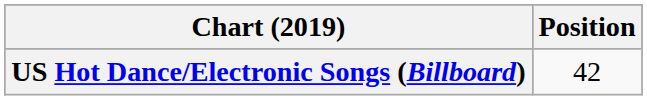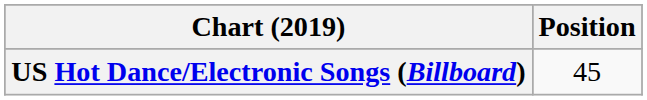 <table class="wikitable plainrowheaders" style="text-align:center">
 <tr>
 <th scope="col">Chart (2019)</th>
 <th scope="col">Position</th>
 </tr>
 <tr>
 <th scope="row">US <a href='#'>Hot Dance/Electronic Songs</a> (<em><a href='#'>Billboard</a></em>)</th>
-<td>42</td>
+<td>45</td>
 </tr>
 </table>
